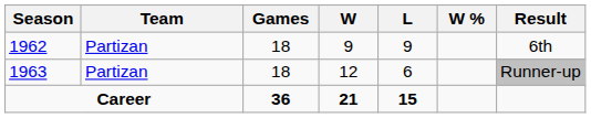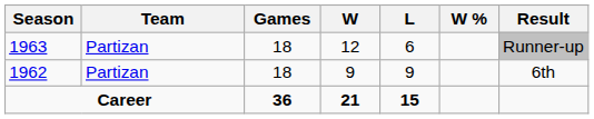 <table class="wikitable sortable" style="font-size:90%; text-align:center;">
 <tr>
 <th scope="col" style="width:4em">Season</th>
 <th scope="col" style="width:9em">Team</th>
 <th scope="col" style="width:4em">Games</th>
 <th scope="col" style="width:3em">W</th>
 <th scope="col" style="width:3em">L</th>
 <th scope="col" style="width:3em">W %</th>
 <th scope="col">Result</th>
 </tr>
 <tr>
+<td align="left"><a href='#'>1963</a></td>
+<td align="left"><a href='#'>Partizan</a></td>
+<td>18</td>
+<td>12</td>
+<td>6</td>
+<td></td>
+<td style="background:silver;">Runner-up</td>
+</tr>
+<tr>
 <td align="left"><a href='#'>1962</a></td>
 <td align="left"><a href='#'>Partizan</a></td>
 <td>18</td>
 <td>9</td>
 <td>9</td>
 <td></td>
 <td align="center">6th</td>
-</tr>
-<tr>
-<td align="left"><a href='#'>1963</a></td>
-<td align="left"><a href='#'>Partizan</a></td>
-<td>18</td>
-<td>12</td>
-<td>6</td>
-<td></td>
-<td style="background:silver;">Runner-up</td>
 </tr>
 <tr class="sortbottom">
 <td align="center" colspan=2><strong>Career</strong></td>
 <td><strong>36</strong></td>
 <td><strong>21</strong></td>
 <td><strong>15</strong></td>
 <td><strong></strong></td>
 <td></td>
 </tr>
 </table>
